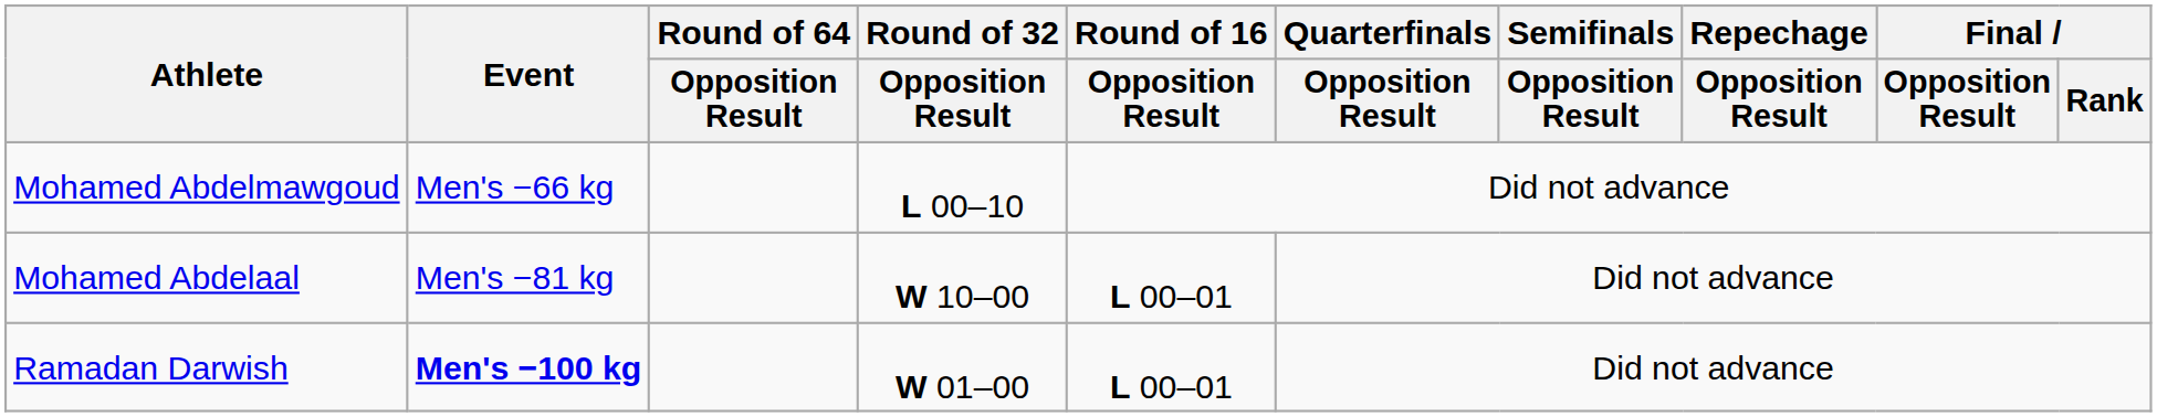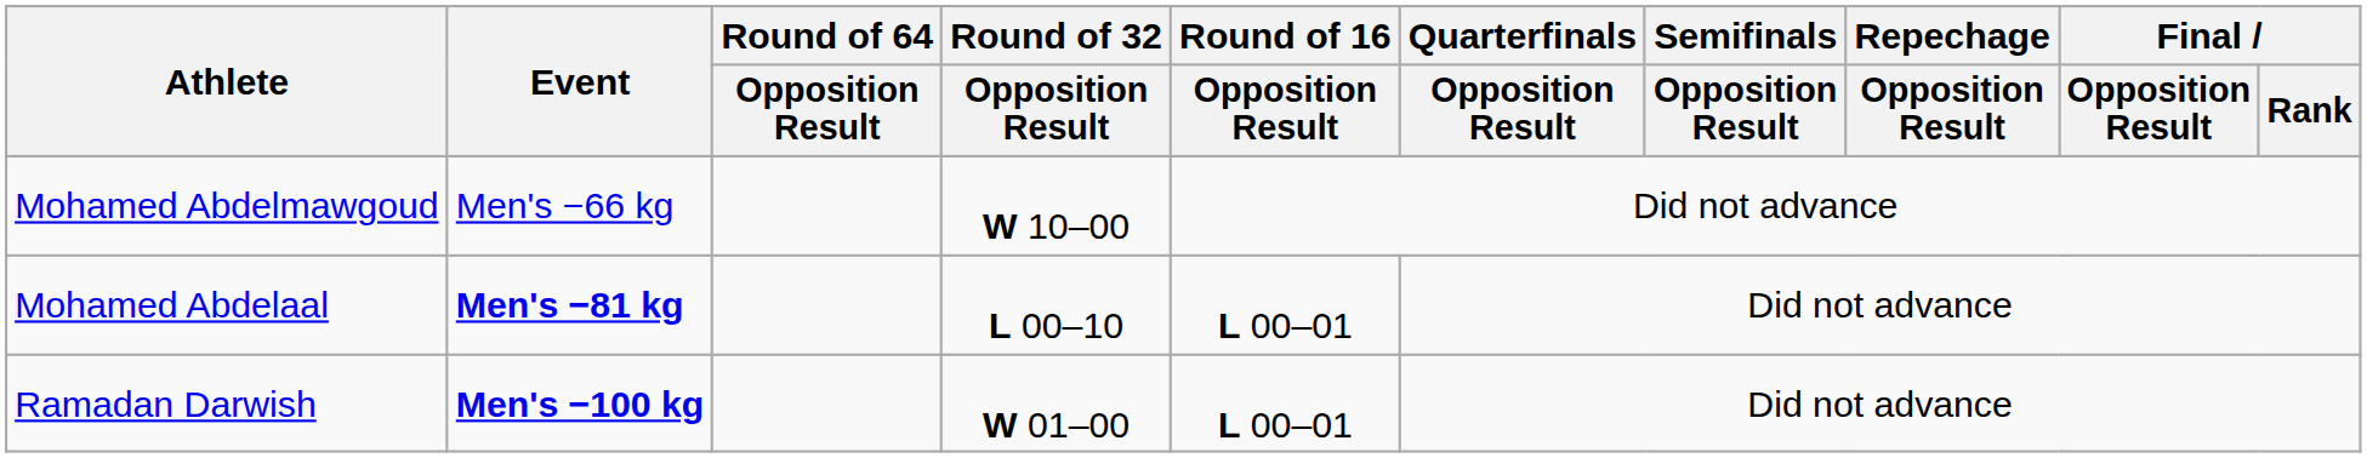 <table class="wikitable" style="font-size:90%">
 <tr>
 <th rowspan="2">Athlete</th>
 <th rowspan="2">Event</th>
 <th>Round of 64</th>
 <th>Round of 32</th>
 <th>Round of 16</th>
 <th>Quarterfinals</th>
 <th>Semifinals</th>
 <th>Repechage</th>
 <th colspan=2>Final / </th>
 </tr>
 <tr style="font-size:95%">
 <th>Opposition<br>Result</th>
 <th>Opposition<br>Result</th>
 <th>Opposition<br>Result</th>
 <th>Opposition<br>Result</th>
 <th>Opposition<br>Result</th>
 <th>Opposition<br>Result</th>
 <th>Opposition<br>Result</th>
 <th>Rank</th>
 </tr>
 <tr align=center>
 <td align=left><a href='#'>Mohamed Abdelmawgoud</a></td>
 <td align=left><a href='#'>Men's −66 kg</a></td>
 <td></td>
-<td><br><strong>L</strong> 00–10</td>
+<td><br><strong>W</strong> 10–00</td>
 <td colspan=6>Did not advance</td>
 </tr>
 <tr align=center>
 <td align=left><a href='#'>Mohamed Abdelaal</a></td>
-<td align=left><a href='#'>Men's −81 kg</a></td>
+<td align=left><strong><a href='#'>Men's −81 kg</a></strong></td>
 <td></td>
-<td><br><strong>W</strong> 10–00</td>
+<td><br><strong>L</strong> 00–10</td>
 <td><br><strong>L</strong> 00–01</td>
 <td colspan=5>Did not advance</td>
 </tr>
 <tr align=center>
 <td align=left><a href='#'>Ramadan Darwish</a></td>
 <td align=left><strong><a href='#'>Men's −100 kg</a></strong></td>
 <td></td>
 <td><br><strong>W</strong> 01–00</td>
 <td><br><strong>L</strong> 00–01</td>
 <td colspan=5>Did not advance</td>
 </tr>
 </table>
